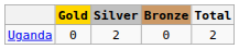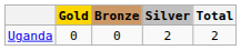 <table class="wikitable">
 <tr>
 <th></th>
 <th style="background-color:gold">Gold</th>
+<th style="background-color:#CC9966">Bronze</th>
 <th style="background-color:silver">Silver</th>
-<th style="background-color:#CC9966">Bronze</th>
 <th>Total</th>
 </tr>
 <tr align="center">
 <td> <a href='#'>Uganda</a></td>
 <td>0</td>
+<td>0</td>
 <td>2</td>
-<td>0</td>
 <td>2</td>
 </tr>
 </table>
